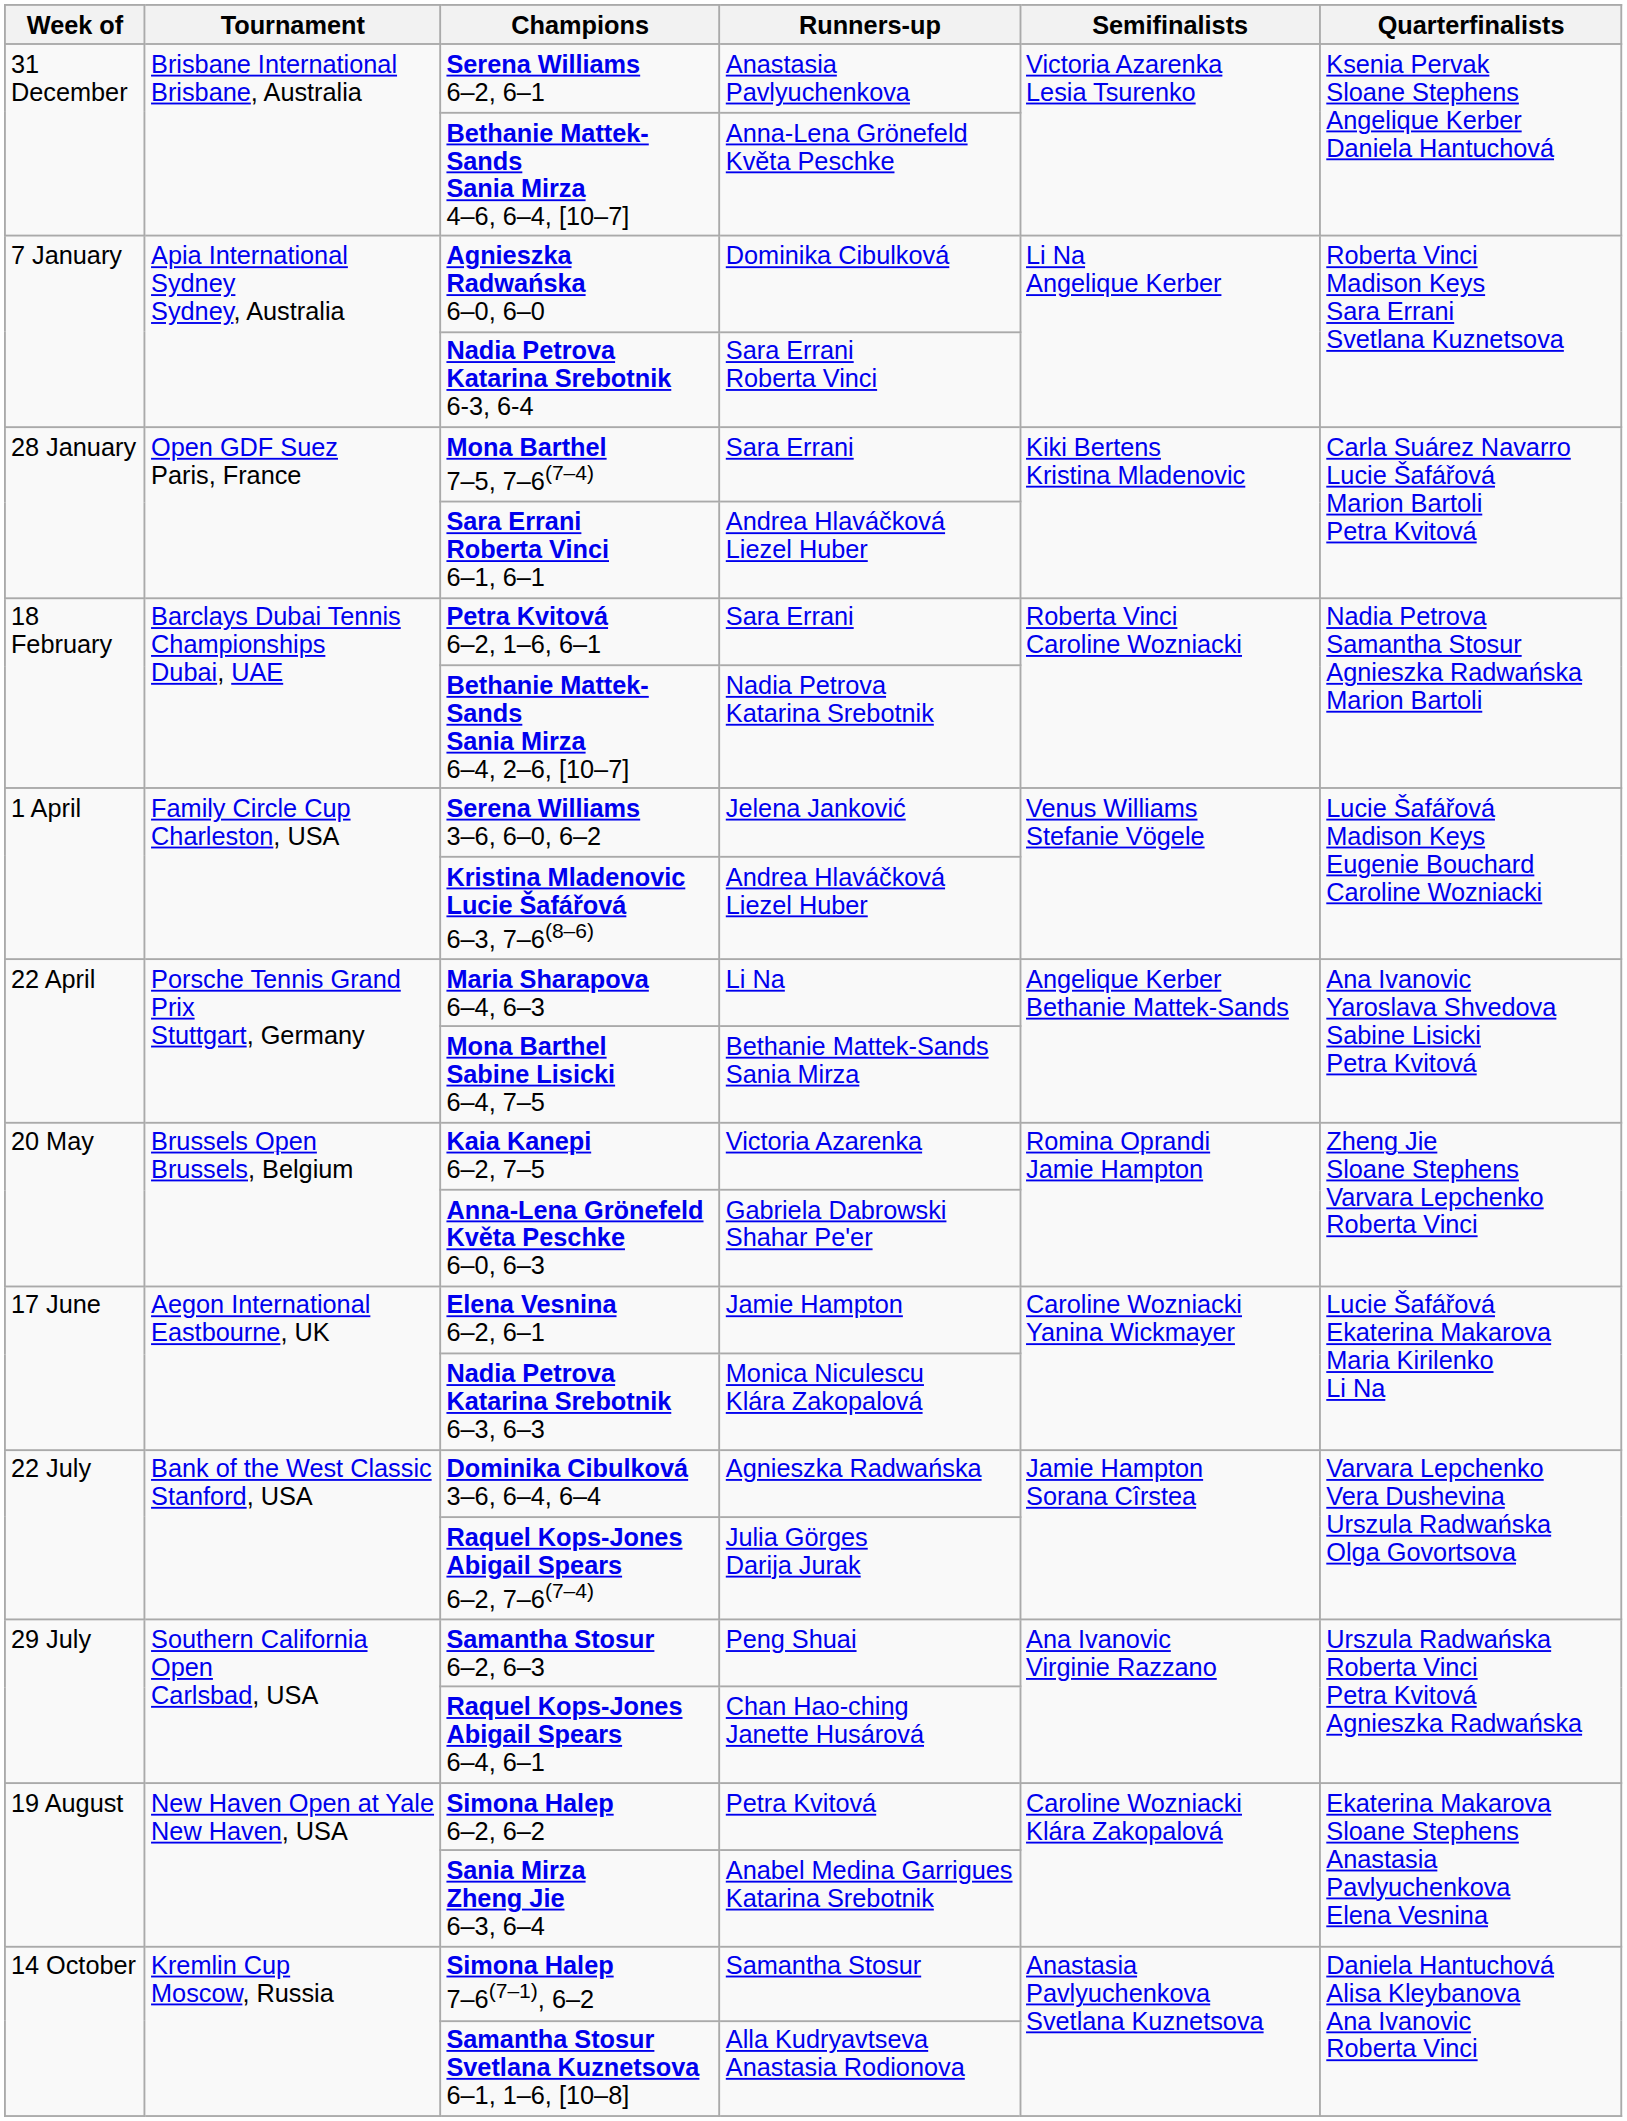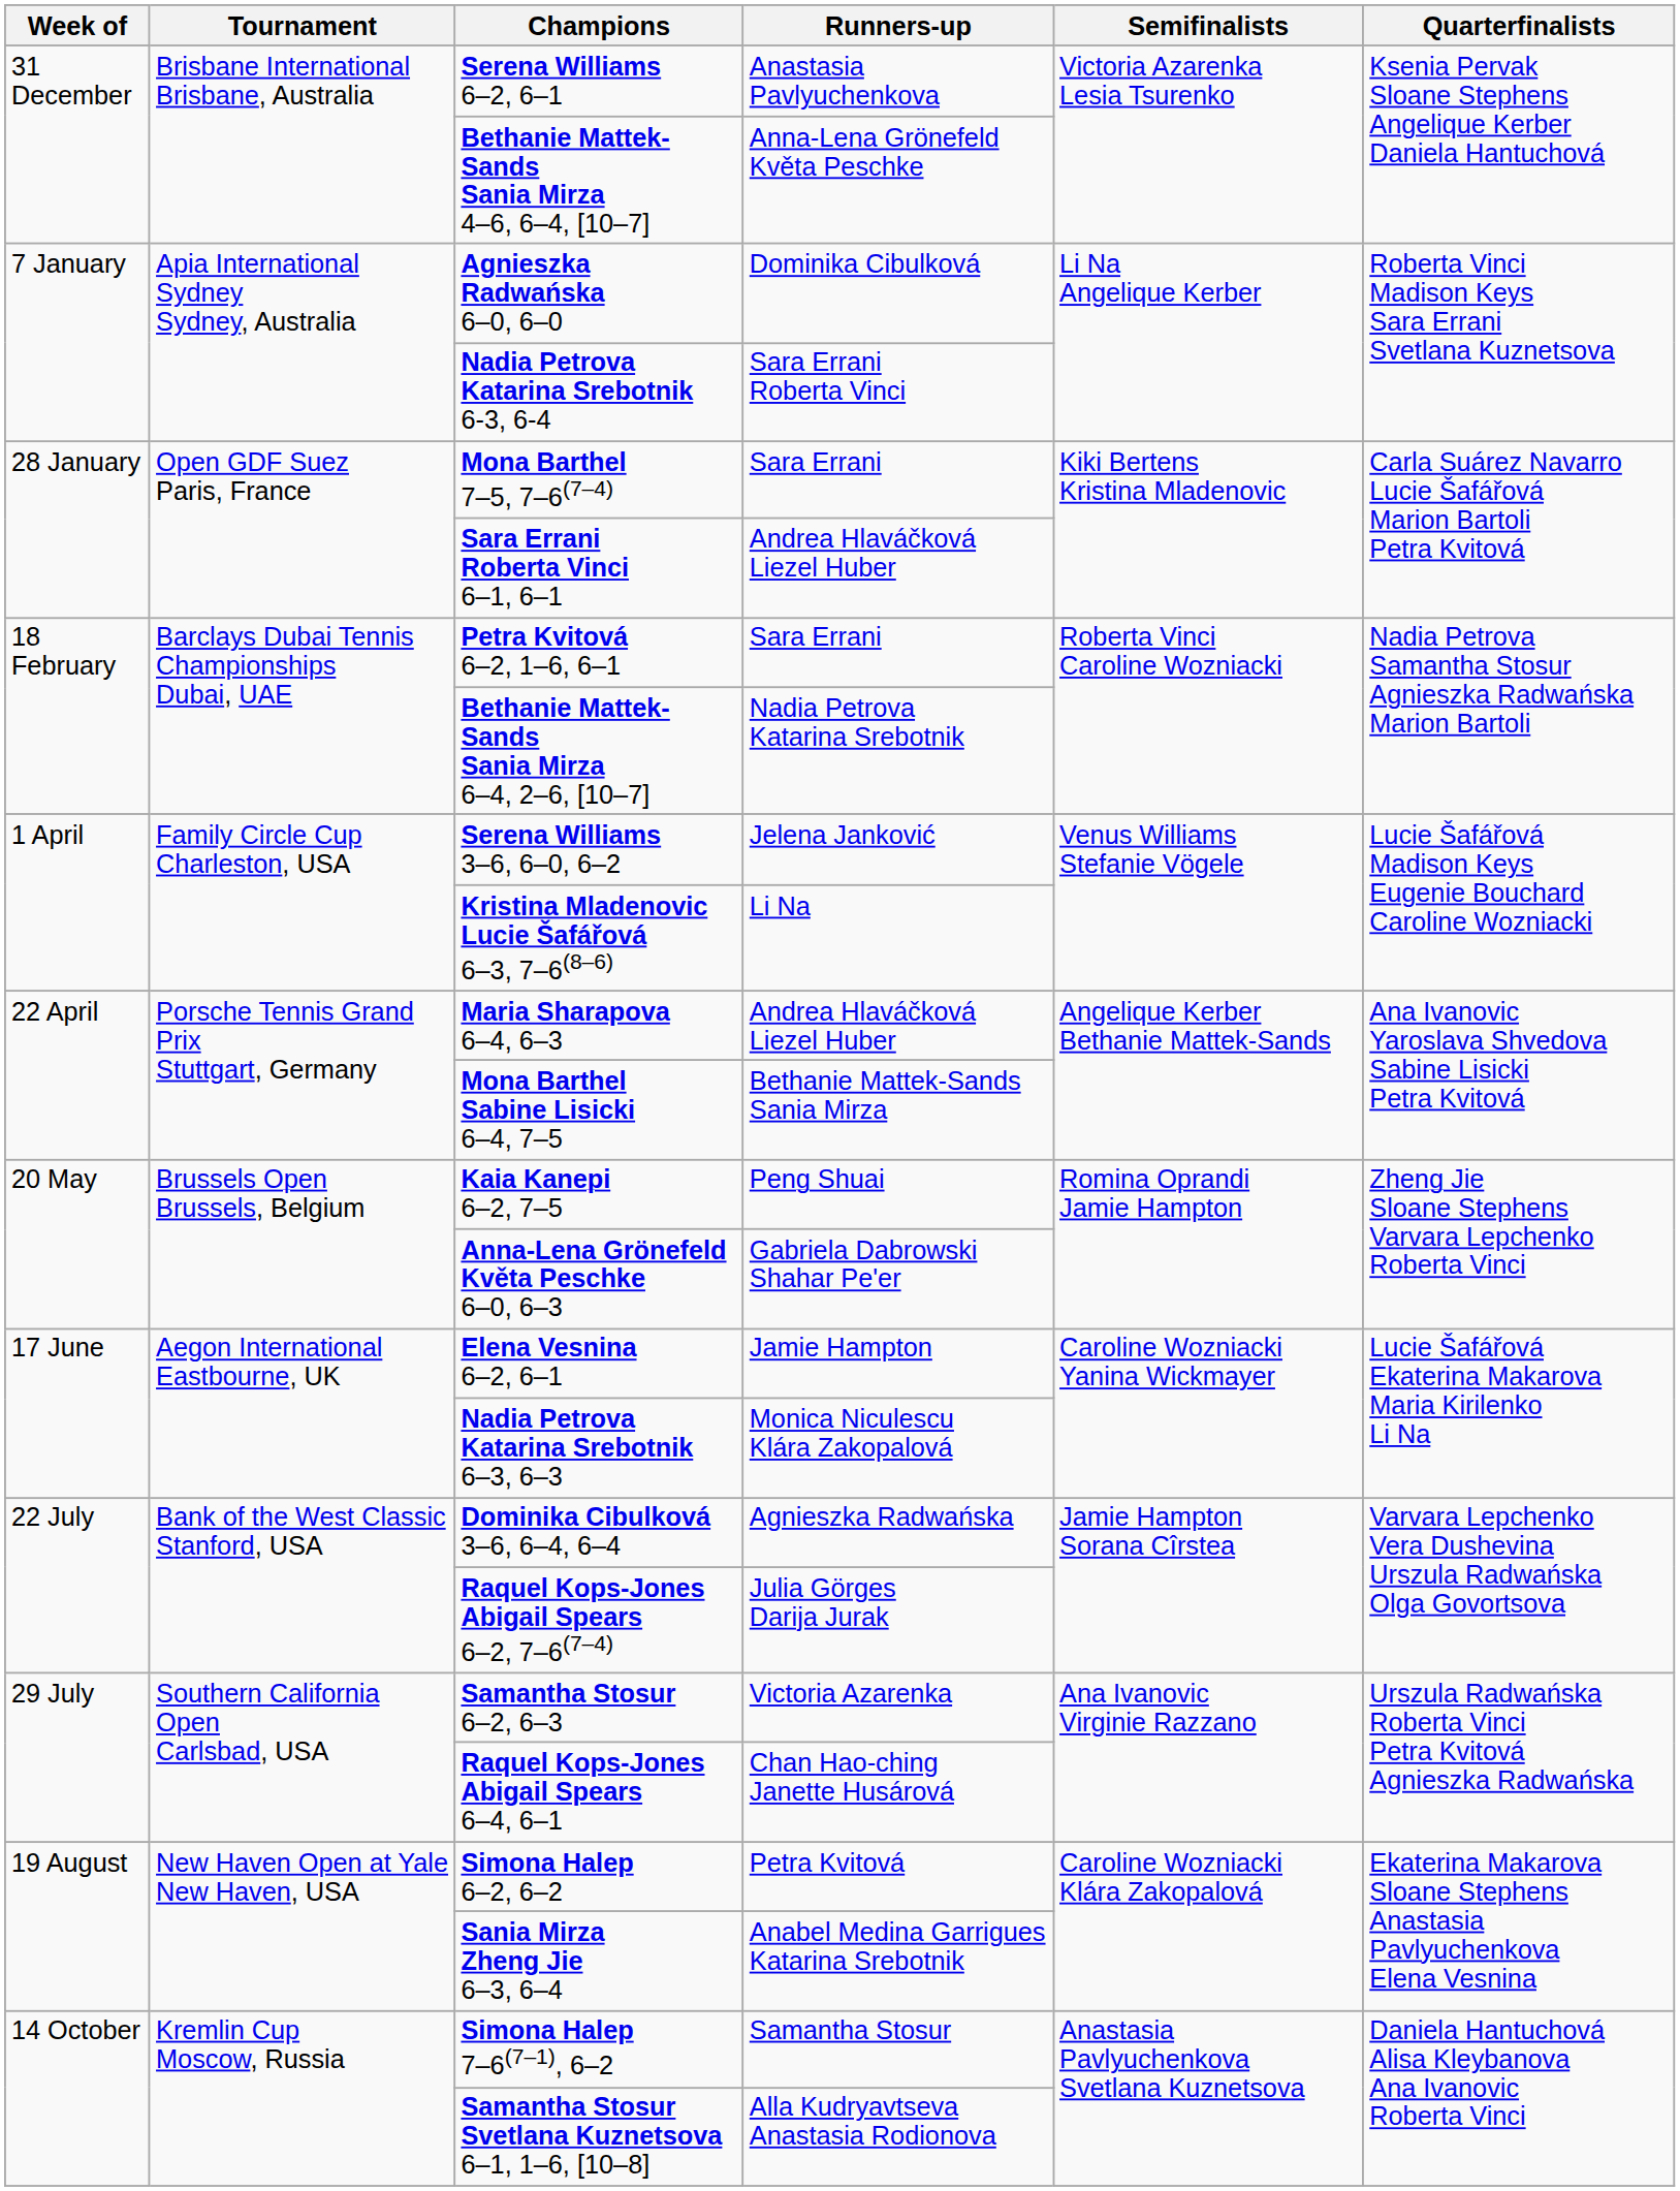 <table class="wikitable" style="font-size:85%;">
 <tr>
 <th width="75">Week of</th>
 <th width="210">Tournament</th>
 <th width="210">Champions</th>
 <th width="210">Runners-up</th>
 <th width="210">Semifinalists</th>
 <th width="210">Quarterfinalists</th>
 </tr>
 <tr valign=top>
 <td rowspan=2>31 December</td>
 <td rowspan=2><a href='#'>Brisbane International</a><br>  <a href='#'>Brisbane</a>, Australia</td>
 <td> <strong><a href='#'>Serena Williams</a></strong><br>6–2, 6–1</td>
 <td> <a href='#'>Anastasia Pavlyuchenkova</a></td>
 <td rowspan=2> <a href='#'>Victoria Azarenka</a><br> <a href='#'>Lesia Tsurenko</a></td>
 <td rowspan=2> <a href='#'>Ksenia Pervak</a><br> <a href='#'>Sloane Stephens</a><br> <a href='#'>Angelique Kerber</a><br> <a href='#'>Daniela Hantuchová</a></td>
 </tr>
 <tr valign=top>
 <td><strong> <a href='#'>Bethanie Mattek-Sands</a><br> <a href='#'>Sania Mirza</a></strong><br>4–6, 6–4, [10–7]</td>
 <td> <a href='#'>Anna-Lena Grönefeld</a><br> <a href='#'>Květa Peschke</a></td>
 </tr>
 <tr valign=top>
 <td rowspan=2>7 January</td>
 <td rowspan=2><a href='#'>Apia International Sydney</a><br> <a href='#'>Sydney</a>, Australia</td>
 <td><strong> <a href='#'>Agnieszka Radwańska</a></strong> <br>6–0, 6–0</td>
 <td> <a href='#'>Dominika Cibulková</a></td>
 <td rowspan=2> <a href='#'>Li Na</a><br>  <a href='#'>Angelique Kerber</a></td>
 <td rowspan=2> <a href='#'>Roberta Vinci</a> <br> <a href='#'>Madison Keys</a><br> <a href='#'>Sara Errani</a> <br> <a href='#'>Svetlana Kuznetsova</a></td>
 </tr>
 <tr valign=top>
 <td><strong> <a href='#'>Nadia Petrova</a> <br>  <a href='#'>Katarina Srebotnik</a></strong><br>6-3, 6-4</td>
 <td> <a href='#'>Sara Errani</a> <br>  <a href='#'>Roberta Vinci</a></td>
 </tr>
 <tr valign=top>
 <td rowspan=2>28 January</td>
 <td rowspan=2><a href='#'>Open GDF Suez</a><br> Paris, France</td>
 <td> <strong><a href='#'>Mona Barthel</a></strong> <br>7–5, 7–6<sup>(7–4)</sup></td>
 <td> <a href='#'>Sara Errani</a></td>
 <td rowspan=2> <a href='#'>Kiki Bertens</a><br> <a href='#'>Kristina Mladenovic</a></td>
 <td rowspan=2> <a href='#'>Carla Suárez Navarro</a><br> <a href='#'>Lucie Šafářová</a><br> <a href='#'>Marion Bartoli</a><br> <a href='#'>Petra Kvitová</a></td>
 </tr>
 <tr valign=top>
 <td><strong> <a href='#'>Sara Errani</a> <br>  <a href='#'>Roberta Vinci</a></strong><br>6–1, 6–1</td>
 <td> <a href='#'>Andrea Hlaváčková</a> <br>  <a href='#'>Liezel Huber</a></td>
 </tr>
 <tr valign=top>
 <td rowspan=2>18 February</td>
 <td rowspan=2><a href='#'>Barclays Dubai Tennis<br>Championships</a><br> <a href='#'>Dubai</a>, <a href='#'>UAE</a></td>
 <td> <strong><a href='#'>Petra Kvitová</a></strong><br>6–2, 1–6, 6–1</td>
 <td> <a href='#'>Sara Errani</a></td>
 <td rowspan=2> <a href='#'>Roberta Vinci</a><br> <a href='#'>Caroline Wozniacki</a></td>
 <td rowspan=2> <a href='#'>Nadia Petrova</a><br> <a href='#'>Samantha Stosur</a><br> <a href='#'>Agnieszka Radwańska</a><br> <a href='#'>Marion Bartoli</a></td>
 </tr>
 <tr valign=top>
 <td><strong> <a href='#'>Bethanie Mattek-Sands</a> <br>  <a href='#'>Sania Mirza</a></strong><br>6–4, 2–6, [10–7]</td>
 <td> <a href='#'>Nadia Petrova</a> <br>  <a href='#'>Katarina Srebotnik</a></td>
 </tr>
 <tr valign=top>
 <td rowspan=2>1 April</td>
 <td rowspan=2><a href='#'>Family Circle Cup</a><br> <a href='#'>Charleston</a>, USA</td>
 <td> <strong><a href='#'>Serena Williams</a></strong><br>3–6, 6–0, 6–2</td>
 <td> <a href='#'>Jelena Janković</a></td>
 <td rowspan=2> <a href='#'>Venus Williams</a><br>  <a href='#'>Stefanie Vögele</a></td>
 <td rowspan=2> <a href='#'>Lucie Šafářová</a><br> <a href='#'>Madison Keys</a><br> <a href='#'>Eugenie Bouchard</a><br> <a href='#'>Caroline Wozniacki</a></td>
 </tr>
 <tr valign=top>
 <td><strong> <a href='#'>Kristina Mladenovic</a> <br>  <a href='#'>Lucie Šafářová</a></strong><br>6–3, 7–6<sup>(8–6)</sup></td>
-<td> <a href='#'>Andrea Hlaváčková</a> <br>  <a href='#'>Liezel Huber</a></td>
+<td> <a href='#'>Li Na</a></td>
 </tr>
 <tr valign=top>
 <td rowspan=2>22 April</td>
 <td rowspan=2><a href='#'>Porsche Tennis Grand Prix</a><br> <a href='#'>Stuttgart</a>, Germany</td>
 <td> <strong><a href='#'>Maria Sharapova</a></strong><br>6–4, 6–3</td>
-<td> <a href='#'>Li Na</a></td>
+<td> <a href='#'>Andrea Hlaváčková</a> <br>  <a href='#'>Liezel Huber</a></td>
 <td rowspan=2> <a href='#'>Angelique Kerber</a><br> <a href='#'>Bethanie Mattek-Sands</a></td>
 <td rowspan=2> <a href='#'>Ana Ivanovic</a><br> <a href='#'>Yaroslava Shvedova</a><br>  <a href='#'>Sabine Lisicki</a><br> <a href='#'>Petra Kvitová</a></td>
 </tr>
 <tr valign=top>
 <td><strong> <a href='#'>Mona Barthel</a> <br>  <a href='#'>Sabine Lisicki</a></strong><br>6–4, 7–5</td>
 <td> <a href='#'>Bethanie Mattek-Sands</a> <br>  <a href='#'>Sania Mirza</a></td>
 </tr>
 <tr valign=top>
 <td rowspan=2>20 May</td>
 <td rowspan=2><a href='#'>Brussels Open</a><br> <a href='#'>Brussels</a>, Belgium</td>
 <td> <strong><a href='#'>Kaia Kanepi</a></strong><br>6–2, 7–5</td>
-<td> <a href='#'>Victoria Azarenka</a></td>
+<td> <a href='#'>Peng Shuai</a></td>
 <td rowspan=2> <a href='#'>Romina Oprandi</a><br> <a href='#'>Jamie Hampton</a></td>
 <td rowspan=2> <a href='#'>Zheng Jie</a> <br> <a href='#'>Sloane Stephens</a><br> <a href='#'>Varvara Lepchenko</a><br>  <a href='#'>Roberta Vinci</a></td>
 </tr>
 <tr valign=top>
 <td><strong> <a href='#'>Anna-Lena Grönefeld</a> <br>  <a href='#'>Květa Peschke</a></strong><br>6–0, 6–3</td>
 <td> <a href='#'>Gabriela Dabrowski</a> <br>  <a href='#'>Shahar Pe'er</a></td>
 </tr>
 <tr valign=top>
 <td rowspan=2>17 June</td>
 <td rowspan=2><a href='#'>Aegon International</a><br> <a href='#'>Eastbourne</a>, UK</td>
 <td> <strong><a href='#'>Elena Vesnina</a></strong><br>6–2, 6–1</td>
 <td> <a href='#'>Jamie Hampton</a></td>
 <td rowspan=2> <a href='#'>Caroline Wozniacki</a><br> <a href='#'>Yanina Wickmayer</a></td>
 <td rowspan=2> <a href='#'>Lucie Šafářová</a><br> <a href='#'>Ekaterina Makarova</a><br> <a href='#'>Maria Kirilenko</a><br> <a href='#'>Li Na</a></td>
 </tr>
 <tr valign=top>
 <td><strong> <a href='#'>Nadia Petrova</a> <br>  <a href='#'>Katarina Srebotnik</a></strong><br>6–3, 6–3</td>
 <td> <a href='#'>Monica Niculescu</a> <br>  <a href='#'>Klára Zakopalová</a></td>
 </tr>
 <tr valign=top>
 <td rowspan=2>22 July</td>
 <td rowspan=2><a href='#'>Bank of the West Classic</a><br> <a href='#'>Stanford</a>, USA</td>
 <td> <strong><a href='#'>Dominika Cibulková</a></strong><br>3–6, 6–4, 6–4</td>
 <td> <a href='#'>Agnieszka Radwańska</a></td>
 <td rowspan=2> <a href='#'>Jamie Hampton</a> <br> <a href='#'>Sorana Cîrstea</a></td>
 <td rowspan=2> <a href='#'>Varvara Lepchenko</a><br> <a href='#'>Vera Dushevina</a><br> <a href='#'>Urszula Radwańska</a><br> <a href='#'>Olga Govortsova</a></td>
 </tr>
 <tr valign=top>
 <td><strong> <a href='#'>Raquel Kops-Jones</a> <br>  <a href='#'>Abigail Spears</a></strong><br>6–2, 7–6<sup>(7–4)</sup></td>
 <td> <a href='#'>Julia Görges</a> <br>  <a href='#'>Darija Jurak</a></td>
 </tr>
 <tr valign=top>
 <td rowspan=2>29 July</td>
 <td rowspan=2><a href='#'>Southern California Open</a><br><a href='#'>Carlsbad</a>, USA</td>
 <td> <strong><a href='#'>Samantha Stosur</a></strong><br>6–2, 6–3</td>
-<td> <a href='#'>Peng Shuai</a></td>
+<td> <a href='#'>Victoria Azarenka</a></td>
 <td rowspan=2> <a href='#'>Ana Ivanovic</a><br> <a href='#'>Virginie Razzano</a></td>
 <td rowspan=2> <a href='#'>Urszula Radwańska</a><br> <a href='#'>Roberta Vinci</a><br> <a href='#'>Petra Kvitová</a><br>  <a href='#'>Agnieszka Radwańska</a></td>
 </tr>
 <tr valign=top>
 <td><strong> <a href='#'>Raquel Kops-Jones</a> <br>  <a href='#'>Abigail Spears</a></strong><br>6–4, 6–1</td>
 <td> <a href='#'>Chan Hao-ching</a> <br>  <a href='#'>Janette Husárová</a></td>
 </tr>
 <tr valign=top>
 <td rowspan=2>19 August</td>
 <td rowspan=2><a href='#'>New Haven Open at Yale</a><br> <a href='#'>New Haven</a>, USA</td>
 <td> <strong><a href='#'>Simona Halep</a></strong><br>6–2, 6–2</td>
 <td> <a href='#'>Petra Kvitová</a></td>
 <td rowspan=2> <a href='#'>Caroline Wozniacki</a><br> <a href='#'>Klára Zakopalová</a></td>
 <td rowspan=2> <a href='#'>Ekaterina Makarova</a><br> <a href='#'>Sloane Stephens</a><br> <a href='#'>Anastasia Pavlyuchenkova</a><br> <a href='#'>Elena Vesnina</a></td>
 </tr>
 <tr valign=top>
 <td><strong> <a href='#'>Sania Mirza</a> <br>  <a href='#'>Zheng Jie</a></strong><br>6–3, 6–4</td>
 <td> <a href='#'>Anabel Medina Garrigues</a> <br>  <a href='#'>Katarina Srebotnik</a></td>
 </tr>
 <tr valign=top>
 <td rowspan=2>14 October</td>
 <td rowspan=2><a href='#'>Kremlin Cup</a><br> <a href='#'>Moscow</a>, Russia</td>
 <td> <strong><a href='#'>Simona Halep</a></strong><br>7–6<sup>(7–1)</sup>, 6–2</td>
 <td> <a href='#'>Samantha Stosur</a></td>
 <td rowspan=2> <a href='#'>Anastasia Pavlyuchenkova</a><br> <a href='#'>Svetlana Kuznetsova</a></td>
 <td rowspan=2> <a href='#'>Daniela Hantuchová</a><br> <a href='#'>Alisa Kleybanova</a><br>  <a href='#'>Ana Ivanovic</a> <br>  <a href='#'>Roberta Vinci</a></td>
 </tr>
 <tr valign=top>
 <td><strong> <a href='#'>Samantha Stosur</a> <br>  <a href='#'>Svetlana Kuznetsova</a></strong><br>6–1, 1–6, [10–8]</td>
 <td> <a href='#'>Alla Kudryavtseva</a> <br>  <a href='#'>Anastasia Rodionova</a></td>
 </tr>
 </table>
